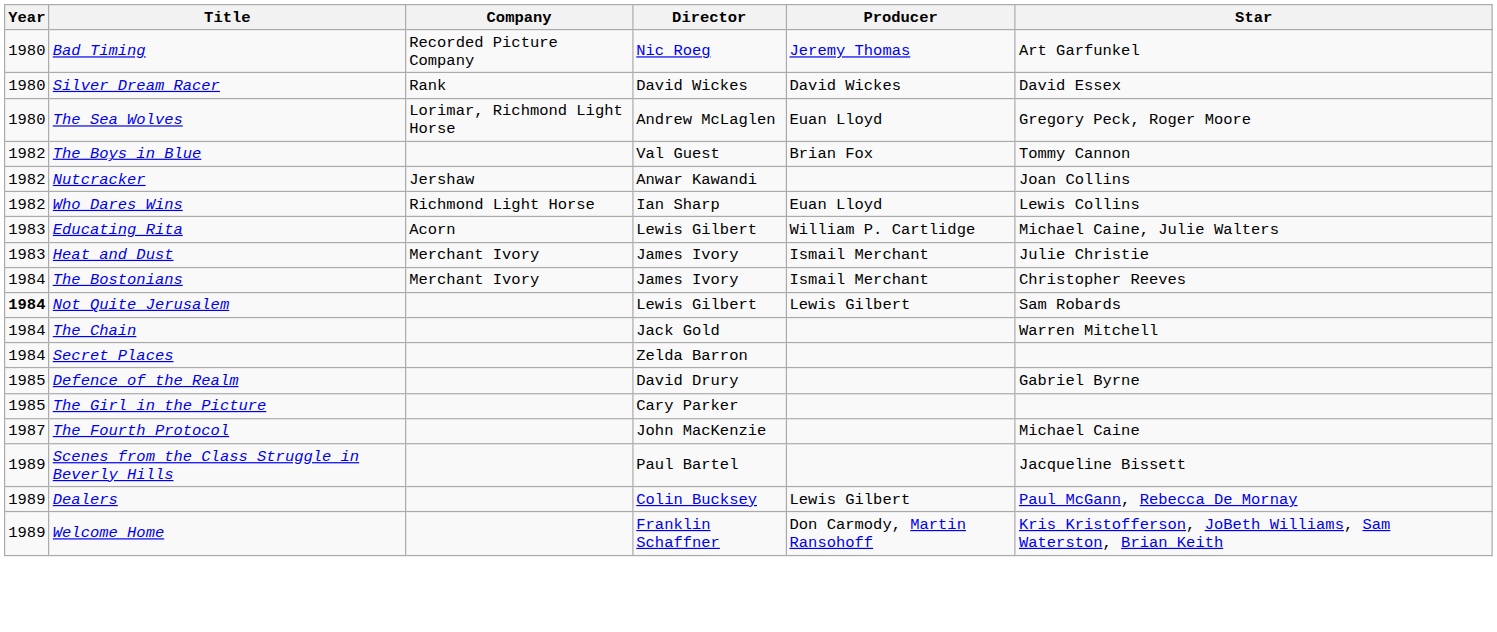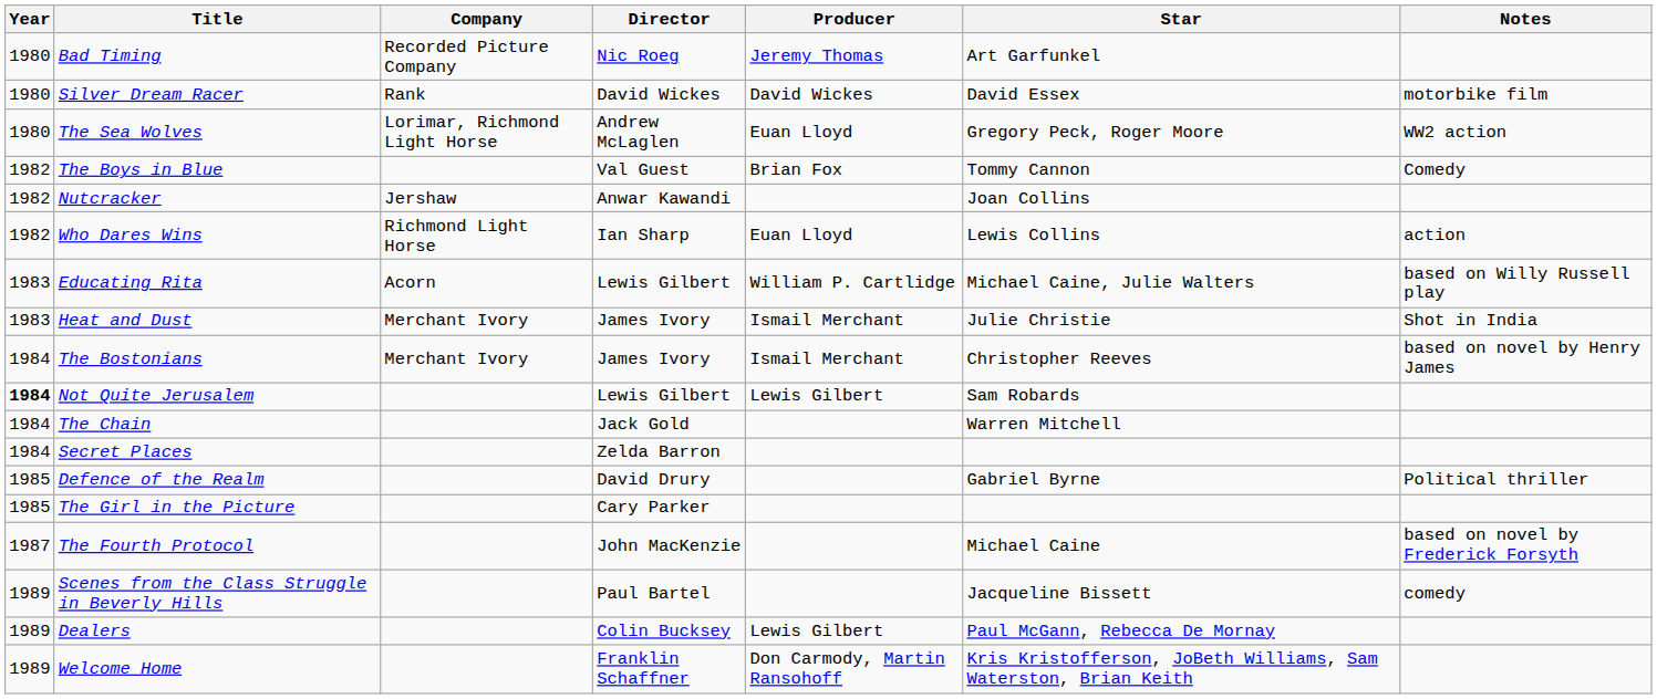 <table class="wikitable sortable">
 <tr>
 <th>Year</th>
 <th>Title</th>
 <th>Company</th>
 <th>Director</th>
 <th>Producer</th>
 <th>Star</th>
+<th>Notes</th>
 </tr>
 <tr>
 <td>1980</td>
 <td><em><a href='#'>Bad Timing</a></em></td>
 <td>Recorded Picture Company</td>
 <td><a href='#'>Nic Roeg</a></td>
 <td><a href='#'>Jeremy Thomas</a></td>
 <td>Art Garfunkel</td>
+<td></td>
 </tr>
 <tr>
 <td>1980</td>
 <td><em><a href='#'>Silver Dream Racer</a></em></td>
 <td>Rank</td>
 <td>David Wickes</td>
 <td>David Wickes</td>
 <td>David Essex</td>
+<td>motorbike film</td>
 </tr>
 <tr>
 <td>1980</td>
 <td><em><a href='#'>The Sea Wolves</a></em></td>
 <td>Lorimar, Richmond Light Horse</td>
 <td>Andrew McLaglen</td>
 <td>Euan Lloyd</td>
 <td>Gregory Peck, Roger Moore</td>
+<td>WW2 action</td>
 </tr>
 <tr>
 <td>1982</td>
 <td><em><a href='#'>The Boys in Blue</a></em></td>
 <td></td>
 <td>Val Guest</td>
 <td>Brian Fox</td>
 <td>Tommy Cannon</td>
+<td>Comedy</td>
 </tr>
 <tr>
 <td>1982</td>
 <td><em><a href='#'>Nutcracker</a></em></td>
 <td>Jershaw</td>
 <td>Anwar Kawandi</td>
 <td></td>
 <td>Joan Collins</td>
+<td></td>
 </tr>
 <tr>
 <td>1982</td>
 <td><em><a href='#'>Who Dares Wins</a></em></td>
 <td>Richmond Light Horse</td>
 <td>Ian Sharp</td>
 <td>Euan Lloyd</td>
 <td>Lewis Collins</td>
+<td>action</td>
 </tr>
 <tr>
 <td>1983</td>
 <td><em><a href='#'>Educating Rita</a></em></td>
 <td>Acorn</td>
 <td>Lewis Gilbert</td>
 <td>William P. Cartlidge</td>
 <td>Michael Caine, Julie Walters</td>
+<td>based on Willy Russell play</td>
 </tr>
 <tr>
 <td>1983</td>
 <td><em><a href='#'>Heat and Dust</a></em></td>
 <td>Merchant Ivory</td>
 <td>James Ivory</td>
 <td>Ismail Merchant</td>
 <td>Julie Christie</td>
+<td>Shot in India</td>
 </tr>
 <tr>
 <td>1984</td>
 <td><em><a href='#'>The Bostonians</a></em></td>
 <td>Merchant Ivory</td>
 <td>James Ivory</td>
 <td>Ismail Merchant</td>
 <td>Christopher Reeves</td>
+<td>based on novel by Henry James</td>
 </tr>
 <tr>
 <td><strong>1984</strong></td>
 <td><em><a href='#'>Not Quite Jerusalem</a></em></td>
 <td></td>
 <td>Lewis Gilbert</td>
 <td>Lewis Gilbert</td>
 <td>Sam Robards</td>
+<td></td>
 </tr>
 <tr>
 <td>1984</td>
 <td><em><a href='#'>The Chain</a></em></td>
 <td></td>
 <td>Jack Gold</td>
 <td></td>
 <td>Warren Mitchell</td>
+<td></td>
 </tr>
 <tr>
 <td>1984</td>
 <td><em><a href='#'>Secret Places</a></em></td>
 <td></td>
 <td>Zelda Barron</td>
+<td></td>
 <td></td>
 <td></td>
 </tr>
 <tr>
 <td>1985</td>
 <td><em><a href='#'>Defence of the Realm</a></em></td>
 <td></td>
 <td>David Drury</td>
 <td></td>
 <td>Gabriel Byrne</td>
+<td>Political thriller</td>
 </tr>
 <tr>
 <td>1985</td>
 <td><em><a href='#'>The Girl in the Picture</a></em></td>
 <td></td>
 <td>Cary Parker</td>
+<td></td>
 <td></td>
 <td></td>
 </tr>
 <tr>
 <td>1987</td>
 <td><em><a href='#'>The Fourth Protocol</a></em></td>
 <td></td>
 <td>John MacKenzie</td>
 <td></td>
 <td>Michael Caine</td>
+<td>based on novel by <a href='#'>Frederick Forsyth</a></td>
 </tr>
 <tr>
 <td>1989</td>
 <td><em><a href='#'>Scenes from the Class Struggle in Beverly Hills</a></em></td>
 <td></td>
 <td>Paul Bartel</td>
 <td></td>
 <td>Jacqueline Bissett</td>
+<td>comedy</td>
 </tr>
 <tr>
 <td>1989</td>
 <td><em><a href='#'>Dealers</a></em></td>
 <td></td>
 <td><a href='#'>Colin Bucksey</a></td>
 <td>Lewis Gilbert</td>
 <td><a href='#'>Paul McGann</a>, <a href='#'>Rebecca De Mornay</a></td>
+<td></td>
 </tr>
 <tr>
 <td>1989</td>
 <td><em><a href='#'>Welcome Home</a></em></td>
 <td></td>
 <td><a href='#'>Franklin Schaffner</a></td>
 <td>Don Carmody, <a href='#'>Martin Ransohoff</a></td>
 <td><a href='#'>Kris Kristofferson</a>, <a href='#'>JoBeth Williams</a>, <a href='#'>Sam Waterston</a>, <a href='#'>Brian Keith</a></td>
+<td></td>
 </tr>
 </table>
